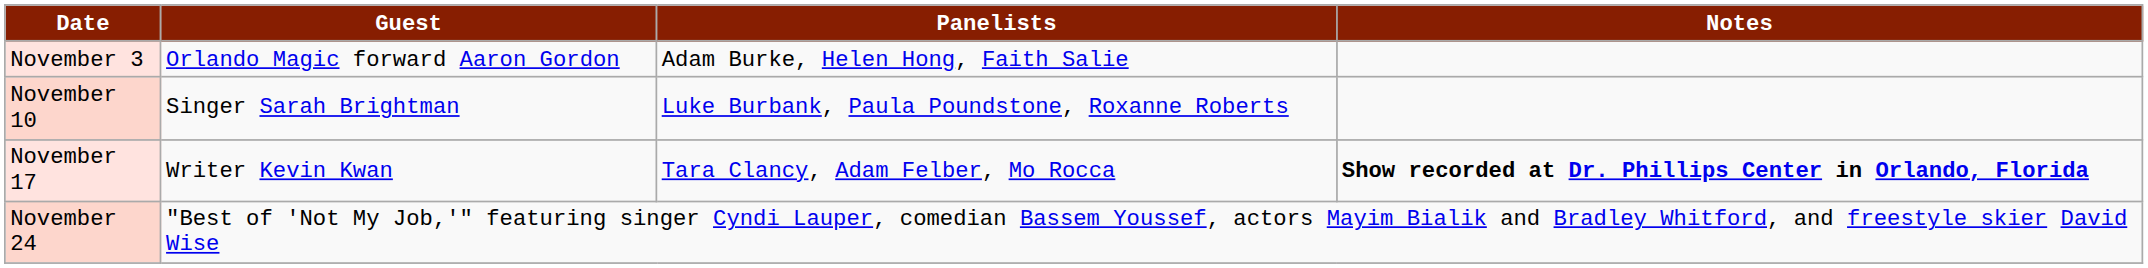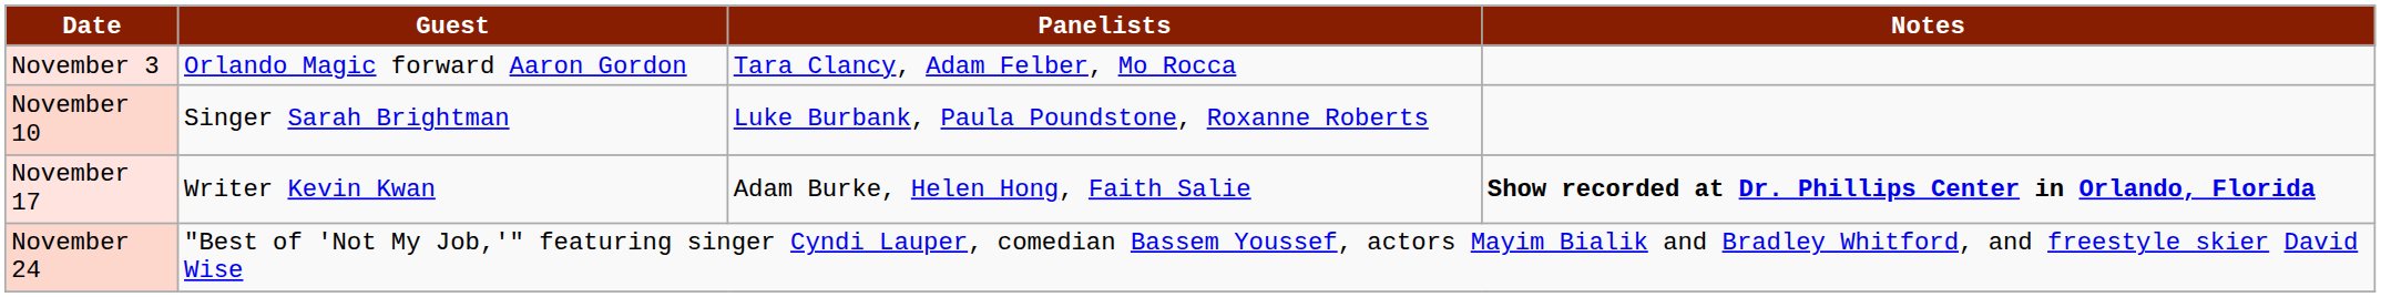 <table class="wikitable">
 <tr>
 <th style="background:#871E01;color:#FFFFFF;">Date</th>
 <th style="background:#871E01;color:#FFFFFF;">Guest</th>
 <th style="background:#871E01;color:#FFFFFF;">Panelists</th>
 <th style="background:#871E01;color:#FFFFFF;">Notes</th>
 </tr>
 <tr>
 <td style="background:#FFE3DF;color:#000000;">November 3</td>
 <td><a href='#'>Orlando Magic</a> forward <a href='#'>Aaron Gordon</a></td>
-<td>Adam Burke, <a href='#'>Helen Hong</a>, <a href='#'>Faith Salie</a></td>
+<td><a href='#'>Tara Clancy</a>, <a href='#'>Adam Felber</a>, <a href='#'>Mo Rocca</a></td>
 <td></td>
 </tr>
 <tr>
 <td style="background:#FDD6CC;color:#000000;">November 10</td>
 <td>Singer <a href='#'>Sarah Brightman</a></td>
 <td><a href='#'>Luke Burbank</a>, <a href='#'>Paula Poundstone</a>, <a href='#'>Roxanne Roberts</a></td>
 <td></td>
 </tr>
 <tr>
 <td style="background:#FFE3DF;color:#000000;">November 17</td>
 <td>Writer <a href='#'>Kevin Kwan</a></td>
-<td><a href='#'>Tara Clancy</a>, <a href='#'>Adam Felber</a>, <a href='#'>Mo Rocca</a></td>
+<td>Adam Burke, <a href='#'>Helen Hong</a>, <a href='#'>Faith Salie</a></td>
 <td><strong>Show recorded at <a href='#'>Dr. Phillips Center</a> in <a href='#'>Orlando, Florida</a></strong></td>
 </tr>
 <tr>
 <td style="background:#FDD6CC;color:#000000;">November 24</td>
 <td colspan=3>"Best of 'Not My Job,'" featuring singer <a href='#'>Cyndi Lauper</a>, comedian <a href='#'>Bassem Youssef</a>, actors <a href='#'>Mayim Bialik</a> and <a href='#'>Bradley Whitford</a>, and <a href='#'>freestyle skier</a> <a href='#'>David Wise</a></td>
 </tr>
 </table>
